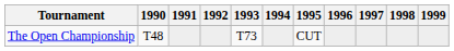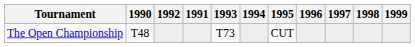 <table class="wikitable" style="font-size:95%;text-align:center;">
 <tr>
 <th>Tournament</th>
 <th>1990</th>
+<th>1992</th>
 <th>1991</th>
-<th>1992</th>
 <th>1993</th>
 <th>1994</th>
 <th>1995</th>
 <th>1996</th>
 <th>1997</th>
 <th>1998</th>
 <th>1999</th>
 </tr>
 <tr>
 <td align=left><a href='#'>The Open Championship</a></td>
 <td>T48</td>
 <td style="background:#eeeeee;"></td>
 <td style="background:#eeeeee;"></td>
 <td>T73</td>
 <td style="background:#eeeeee;"></td>
 <td>CUT</td>
 <td style="background:#eeeeee;"></td>
 <td style="background:#eeeeee;"></td>
 <td style="background:#eeeeee;"></td>
 <td style="background:#eeeeee;"></td>
 </tr>
 </table>
